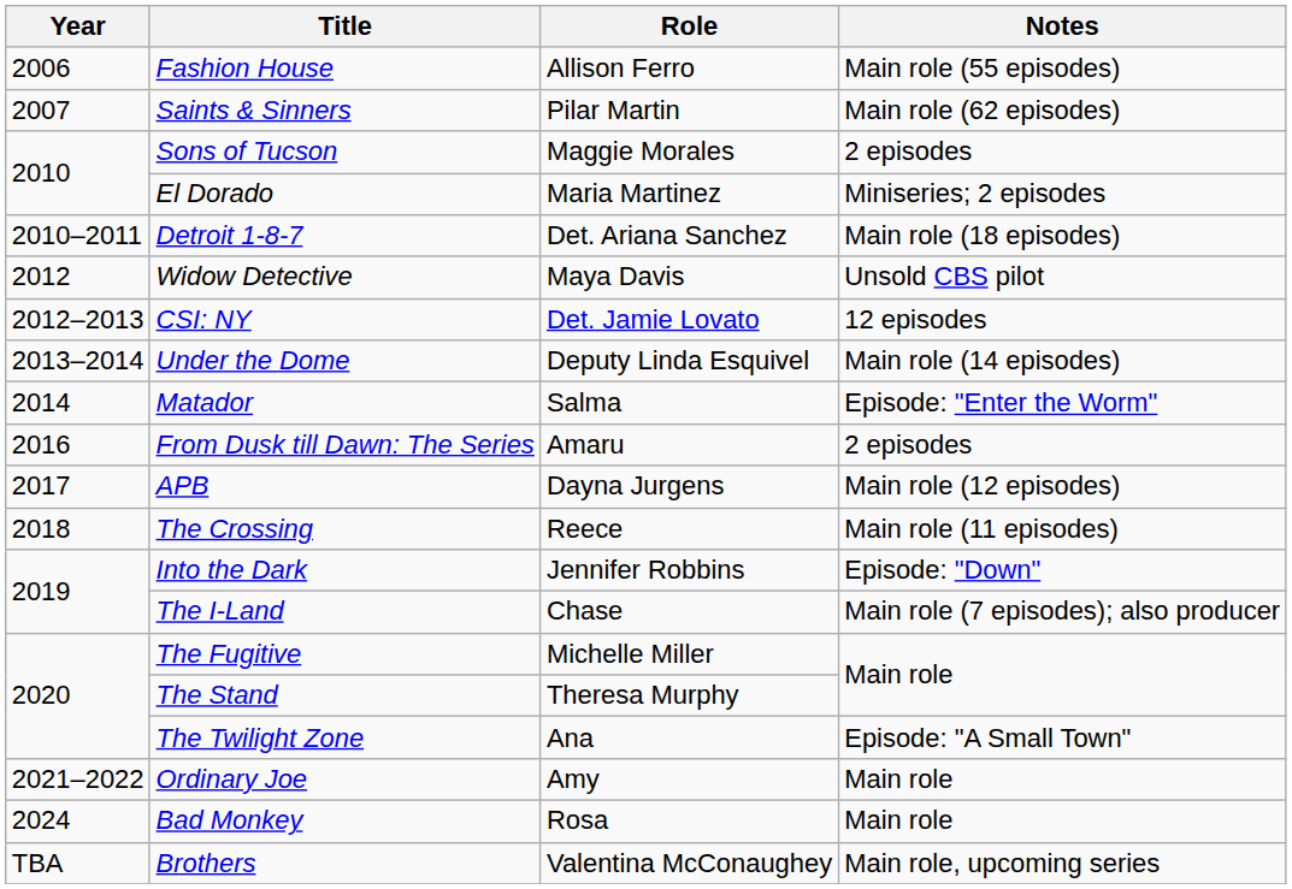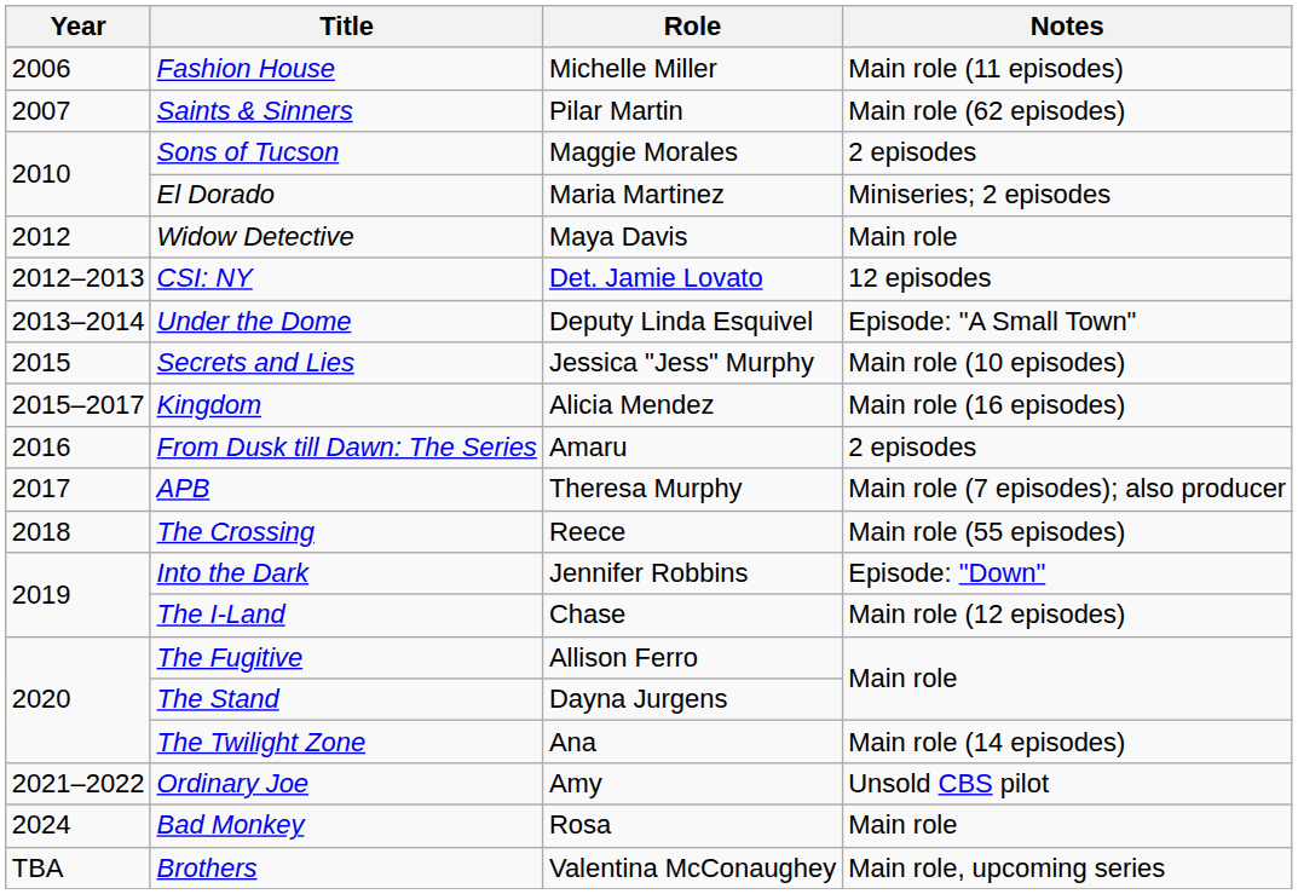 <table class="wikitable sortable">
 <tr>
 <th>Year</th>
 <th>Title</th>
 <th>Role</th>
 <th class="unsortable">Notes</th>
 </tr>
 <tr>
 <td>2006</td>
 <td><em><a href='#'>Fashion House</a></em></td>
-<td>Allison Ferro</td>
-<td>Main role (55 episodes)</td>
+<td>Michelle Miller</td>
+<td>Main role (11 episodes)</td>
 </tr>
 <tr>
 <td>2007</td>
 <td><em><a href='#'>Saints & Sinners</a></em></td>
 <td>Pilar Martin</td>
 <td>Main role (62 episodes)</td>
 </tr>
 <tr>
 <td rowspan=2>2010</td>
 <td><em><a href='#'>Sons of Tucson</a></em></td>
 <td>Maggie Morales</td>
 <td>2 episodes</td>
 </tr>
 <tr>
 <td><em>El Dorado</em></td>
 <td>Maria Martinez</td>
 <td>Miniseries; 2 episodes</td>
 </tr>
 <tr>
-<td>2010–2011</td>
-<td><em><a href='#'>Detroit 1-8-7</a></em></td>
-<td>Det. Ariana Sanchez</td>
-<td>Main role (18 episodes)</td>
-</tr>
-<tr>
 <td>2012</td>
 <td><em>Widow Detective</em></td>
 <td>Maya Davis</td>
-<td>Unsold <a href='#'>CBS</a> pilot</td>
+<td>Main role</td>
 </tr>
 <tr>
 <td>2012–2013</td>
 <td><em><a href='#'>CSI: NY</a></em></td>
 <td><a href='#'>Det. Jamie Lovato</a></td>
 <td>12 episodes</td>
 </tr>
 <tr>
 <td>2013–2014</td>
 <td><em><a href='#'>Under the Dome</a></em></td>
 <td>Deputy Linda Esquivel</td>
-<td>Main role (14 episodes)</td>
+<td>Episode: "A Small Town"</td>
 </tr>
 <tr>
-<td>2014</td>
-<td><em><a href='#'>Matador</a></em></td>
-<td>Salma</td>
-<td>Episode: <a href='#'>"Enter the Worm"</a></td>
+<td>2015</td>
+<td><em><a href='#'>Secrets and Lies</a></em></td>
+<td>Jessica "Jess" Murphy</td>
+<td>Main role (10 episodes)</td>
+</tr>
+<tr>
+<td>2015–2017</td>
+<td><em><a href='#'>Kingdom</a></em></td>
+<td>Alicia Mendez</td>
+<td>Main role (16 episodes)</td>
 </tr>
 <tr>
 <td>2016</td>
 <td><em><a href='#'>From Dusk till Dawn: The Series</a></em></td>
 <td>Amaru</td>
 <td>2 episodes</td>
 </tr>
 <tr>
 <td>2017</td>
 <td><em><a href='#'>APB</a></em></td>
-<td>Dayna Jurgens</td>
-<td>Main role (12 episodes)</td>
+<td>Theresa Murphy</td>
+<td>Main role (7 episodes); also producer</td>
 </tr>
 <tr>
 <td>2018</td>
 <td><em><a href='#'>The Crossing</a></em></td>
 <td>Reece</td>
-<td>Main role (11 episodes)</td>
+<td>Main role (55 episodes)</td>
 </tr>
 <tr>
 <td rowspan=2>2019</td>
 <td><em><a href='#'>Into the Dark</a></em></td>
 <td>Jennifer Robbins</td>
 <td>Episode: <a href='#'>"Down"</a></td>
 </tr>
 <tr>
 <td><em><a href='#'>The I-Land</a></em></td>
 <td>Chase</td>
-<td>Main role (7 episodes); also producer</td>
+<td>Main role (12 episodes)</td>
 </tr>
 <tr>
 <td rowspan=3>2020</td>
 <td><em><a href='#'>The Fugitive</a></em></td>
-<td>Michelle Miller</td>
+<td>Allison Ferro</td>
 <td rowspan=2>Main role</td>
 </tr>
 <tr>
 <td><a href='#'><em>The Stand</em></a></td>
-<td>Theresa Murphy</td>
+<td>Dayna Jurgens</td>
 </tr>
 <tr>
 <td><em><a href='#'>The Twilight Zone</a></em></td>
 <td>Ana</td>
-<td>Episode: "A Small Town"</td>
+<td>Main role (14 episodes)</td>
 </tr>
 <tr>
 <td>2021–2022</td>
 <td><em><a href='#'>Ordinary Joe</a></em></td>
 <td>Amy</td>
-<td>Main role</td>
+<td>Unsold <a href='#'>CBS</a> pilot</td>
 </tr>
 <tr>
 <td>2024</td>
 <td><em><a href='#'>Bad Monkey</a></em></td>
 <td>Rosa</td>
 <td>Main role</td>
 </tr>
 <tr>
 <td>TBA</td>
 <td><em><a href='#'>Brothers</a></em></td>
 <td>Valentina McConaughey</td>
 <td>Main role, upcoming series</td>
 </tr>
 </table>
